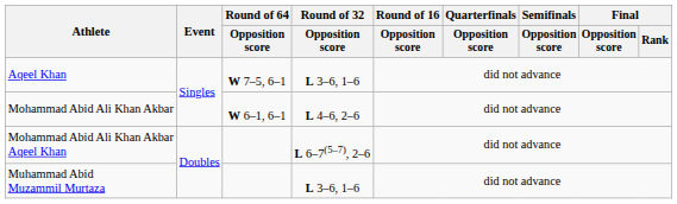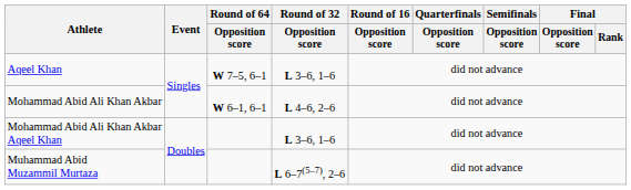 <table class=wikitable style="font-size:90%; text-align:center;">
 <tr>
 <th rowspan="2">Athlete</th>
 <th rowspan="2">Event</th>
 <th>Round of 64</th>
 <th>Round of 32</th>
 <th>Round of 16</th>
 <th>Quarterfinals</th>
 <th>Semifinals</th>
 <th colspan=2>Final</th>
 </tr>
 <tr style="font-size:95%">
 <th>Opposition<br> score</th>
 <th>Opposition<br> score</th>
 <th>Opposition<br> score</th>
 <th>Opposition<br> score</th>
 <th>Opposition<br> score</th>
 <th>Opposition<br> score</th>
 <th>Rank</th>
 </tr>
 <tr>
 <td align=left><a href='#'>Aqeel Khan</a></td>
 <td align=left rowspan=2><a href='#'>Singles</a></td>
 <td><br><strong>W</strong> 7–5, 6–1</td>
 <td><br><strong>L</strong> 3–6, 1–6</td>
 <td colspan=5>did not advance</td>
 </tr>
 <tr>
 <td align=left>Mohammad Abid Ali Khan Akbar</td>
 <td><br><strong>W</strong> 6–1, 6–1</td>
 <td><br><strong>L</strong> 4–6, 2–6</td>
 <td colspan=5>did not advance</td>
 </tr>
 <tr>
 <td align=left>Mohammad Abid Ali Khan Akbar<br><a href='#'>Aqeel Khan</a></td>
 <td align=left rowspan=2><a href='#'>Doubles</a></td>
 <td></td>
-<td><br><strong>L</strong> 6–7<sup>(5–7)</sup>, 2–6</td>
+<td><br><strong>L</strong> 3–6, 1–6</td>
 <td colspan=5>did not advance</td>
 </tr>
 <tr>
 <td align=left>Muhammad Abid<br><a href='#'>Muzammil Murtaza</a></td>
 <td></td>
-<td><br><strong>L</strong> 3–6, 1–6</td>
+<td><br><strong>L</strong> 6–7<sup>(5–7)</sup>, 2–6</td>
 <td colspan=5>did not advance</td>
 </tr>
 </table>
